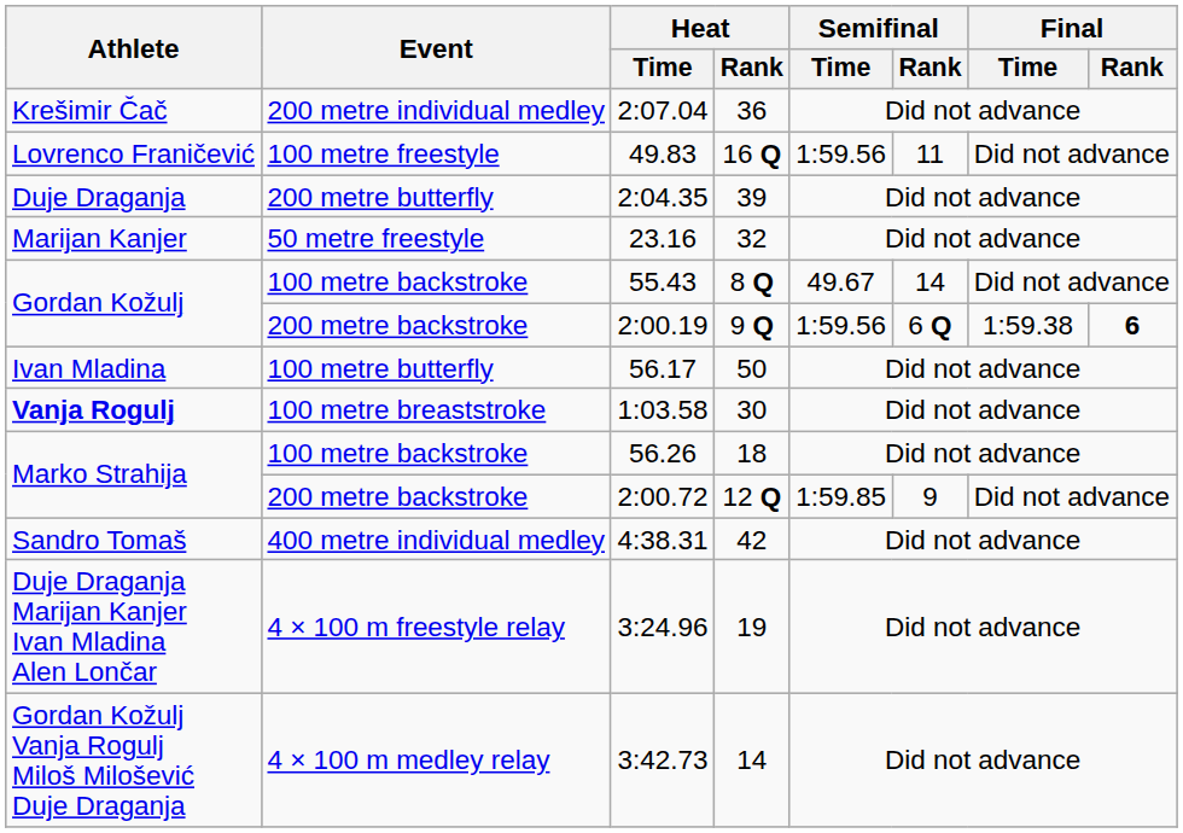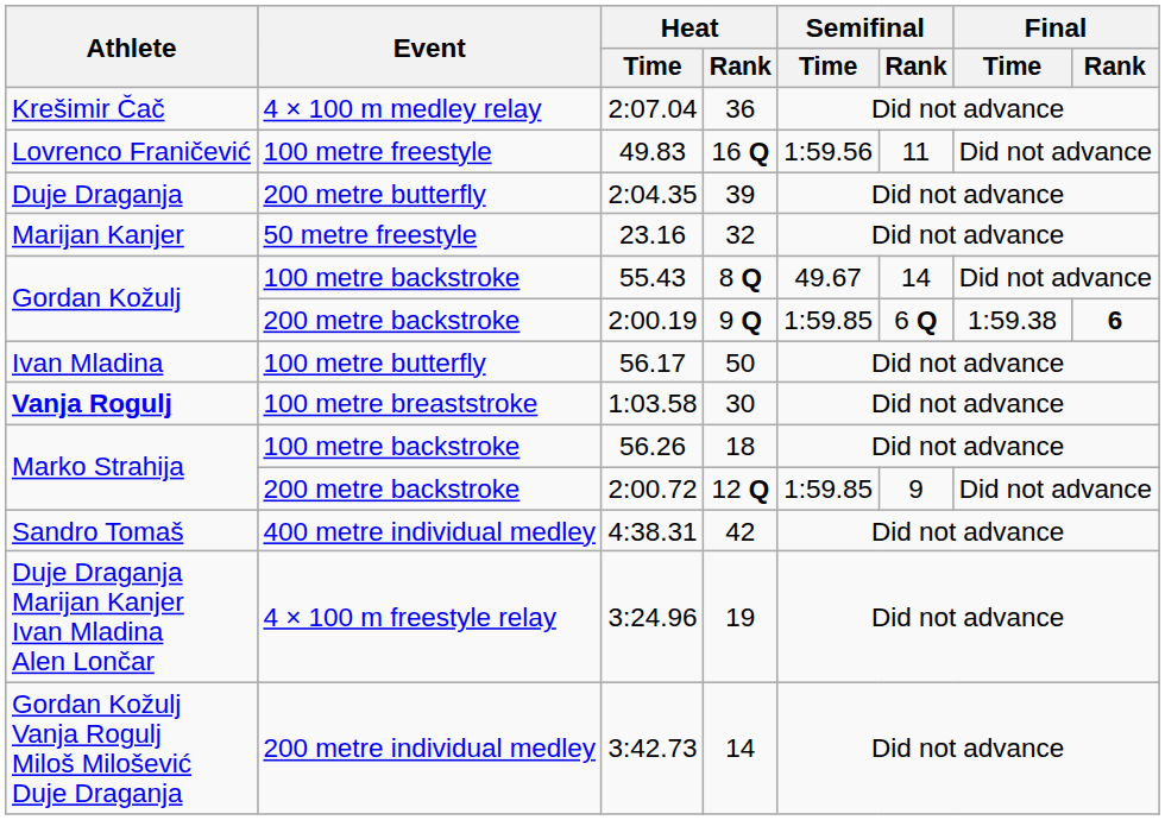 <table class=wikitable style="font-size:90%">
 <tr>
 <th rowspan="2">Athlete</th>
 <th rowspan="2">Event</th>
 <th colspan="2">Heat</th>
 <th colspan="2">Semifinal</th>
 <th colspan="2">Final</th>
 </tr>
 <tr style="font-size:95%">
 <th>Time</th>
 <th>Rank</th>
 <th>Time</th>
 <th>Rank</th>
 <th>Time</th>
 <th>Rank</th>
 </tr>
 <tr align=center>
 <td align=left><a href='#'>Krešimir Čač</a></td>
-<td align=left><a href='#'>200 metre individual medley</a></td>
+<td align=left><a href='#'>4 × 100 m medley relay</a></td>
 <td>2:07.04</td>
 <td>36</td>
 <td colspan=6>Did not advance</td>
 </tr>
 <tr align=center>
 <td align=left><a href='#'>Lovrenco Franičević</a></td>
 <td align=left><a href='#'>100 metre freestyle</a></td>
 <td>49.83</td>
 <td>16 <strong>Q</strong></td>
 <td>1:59.56</td>
 <td>11</td>
 <td colspan=2>Did not advance</td>
 </tr>
 <tr align=center>
 <td align=left><a href='#'>Duje Draganja</a></td>
 <td align=left><a href='#'>200 metre butterfly</a></td>
 <td>2:04.35</td>
 <td>39</td>
 <td colspan=6>Did not advance</td>
 </tr>
 <tr align=center>
 <td align=left><a href='#'>Marijan Kanjer</a></td>
 <td align=left><a href='#'>50 metre freestyle</a></td>
 <td>23.16</td>
 <td>32</td>
 <td colspan=6>Did not advance</td>
 </tr>
 <tr align=center>
 <td align=left rowspan=2><a href='#'>Gordan Kožulj</a></td>
 <td align=left><a href='#'>100 metre backstroke</a></td>
 <td>55.43</td>
 <td>8 <strong>Q</strong></td>
 <td>49.67</td>
 <td>14</td>
 <td colspan=6>Did not advance</td>
 </tr>
 <tr align=center>
 <td align=left><a href='#'>200 metre backstroke</a></td>
 <td>2:00.19</td>
 <td>9 <strong>Q</strong></td>
-<td>1:59.56</td>
+<td>1:59.85</td>
 <td>6 <strong>Q</strong></td>
 <td>1:59.38</td>
 <td><strong>6</strong></td>
 </tr>
 <tr align=center>
 <td align=left><a href='#'>Ivan Mladina</a></td>
 <td align=left><a href='#'>100 metre butterfly</a></td>
 <td>56.17</td>
 <td>50</td>
 <td colspan=6>Did not advance</td>
 </tr>
 <tr align=center>
 <td align=left><strong><a href='#'>Vanja Rogulj</a></strong></td>
 <td align=left><a href='#'>100 metre breaststroke</a></td>
 <td>1:03.58</td>
 <td>30</td>
 <td colspan=6>Did not advance</td>
 </tr>
 <tr align=center>
 <td align=left rowspan=2><a href='#'>Marko Strahija</a></td>
 <td align=left><a href='#'>100 metre backstroke</a></td>
 <td>56.26</td>
 <td>18</td>
 <td colspan=6>Did not advance</td>
 </tr>
 <tr align=center>
 <td align=left><a href='#'>200 metre backstroke</a></td>
 <td>2:00.72</td>
 <td>12 <strong>Q</strong></td>
 <td>1:59.85</td>
 <td>9</td>
 <td colspan=2>Did not advance</td>
 </tr>
 <tr align=center>
 <td align=left><a href='#'>Sandro Tomaš</a></td>
 <td align=left><a href='#'>400 metre individual medley</a></td>
 <td>4:38.31</td>
 <td>42</td>
 <td colspan=6>Did not advance</td>
 </tr>
 <tr align=center>
 <td align=left><a href='#'>Duje Draganja</a><br><a href='#'>Marijan Kanjer</a><br><a href='#'>Ivan Mladina</a> <br><a href='#'>Alen Lončar</a></td>
 <td align=left><a href='#'>4 × 100 m freestyle relay</a></td>
 <td>3:24.96</td>
 <td>19</td>
 <td colspan=6>Did not advance</td>
 </tr>
 <tr align=center>
 <td align=left><a href='#'>Gordan Kožulj</a><br><a href='#'>Vanja Rogulj</a><br><a href='#'>Miloš Milošević</a><br><a href='#'>Duje Draganja</a></td>
-<td align=left><a href='#'>4 × 100 m medley relay</a></td>
+<td align=left><a href='#'>200 metre individual medley</a></td>
 <td>3:42.73</td>
 <td>14</td>
 <td colspan=6>Did not advance</td>
 </tr>
 </table>
